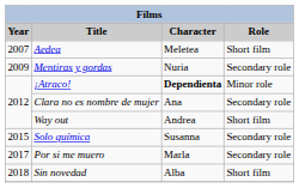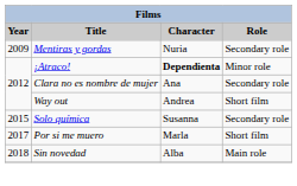 <table class="wikitable" style="font-size: 90%;">
 <tr>
 <th colspan="4" style="background:#B0C4DE;">Films</th>
 </tr>
 <tr>
 <th style="background: #CCCCCC;">Year</th>
 <th style="background: #CCCCCC;">Title</th>
 <th style="background: #CCCCCC;">Character</th>
 <th style="background: #CCCCCC;">Role</th>
-</tr>
-<tr>
-<td>2007</td>
-<td><em><a href='#'>Aedea</a></em></td>
-<td>Meletea</td>
-<td>Short film</td>
 </tr>
 <tr>
 <td>2009</td>
 <td><em><a href='#'>Mentiras y gordas</a></em></td>
 <td>Nuria</td>
 <td>Secondary role</td>
 </tr>
 <tr>
 <td rowspan="3">2012</td>
 <td><em><a href='#'>¡Atraco!</a></em></td>
 <td><strong>Dependienta</strong></td>
 <td>Minor role</td>
 </tr>
 <tr>
 <td><em>Clara no es nombre de mujer</em></td>
 <td>Ana</td>
 <td>Secondary role</td>
 </tr>
 <tr>
 <td><em>Way out</em></td>
 <td>Andrea</td>
 <td>Short film</td>
 </tr>
 <tr>
 <td>2015</td>
 <td><em><a href='#'>Solo química</a></em></td>
 <td>Susanna</td>
 <td>Secondary role</td>
 </tr>
 <tr>
 <td>2017</td>
 <td><em>Por si me muero</em></td>
 <td>Marla</td>
-<td>Secondary role</td>
+<td>Short film</td>
 </tr>
 <tr>
 <td>2018</td>
 <td><em>Sin novedad</em></td>
 <td>Alba</td>
-<td>Short film</td>
+<td>Main role</td>
 </tr>
 <tr>
 </tr>
 </table>
